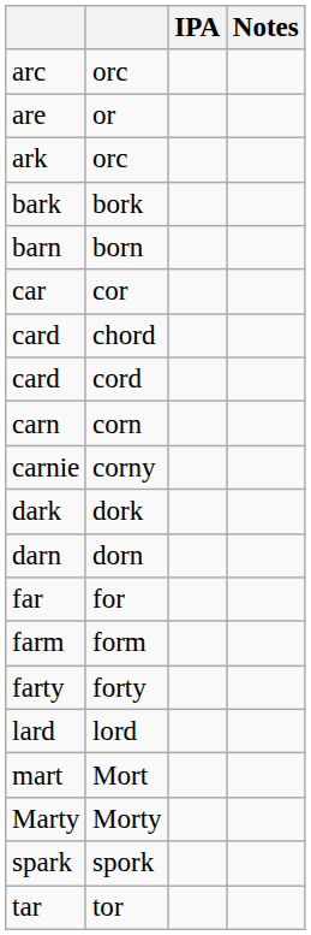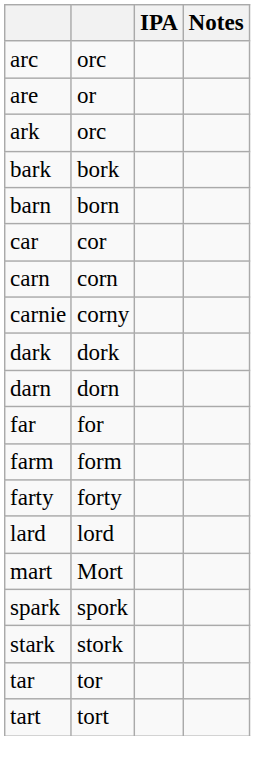 <table class="wikitable sortable mw-collapsible mw-collapsed">
 <tr>
 <th></th>
 <th></th>
 <th>IPA</th>
 <th>Notes</th>
 </tr>
 <tr>
 <td>arc</td>
 <td>orc</td>
 <td></td>
 <td></td>
 </tr>
 <tr>
 <td>are</td>
 <td>or</td>
 <td></td>
 <td></td>
 </tr>
 <tr>
 <td>ark</td>
 <td>orc</td>
 <td></td>
 <td></td>
 </tr>
 <tr>
 <td>bark</td>
 <td>bork</td>
 <td></td>
 <td></td>
 </tr>
 <tr>
 <td>barn</td>
 <td>born</td>
 <td></td>
 <td></td>
 </tr>
 <tr>
 <td>car</td>
 <td>cor</td>
-<td></td>
-<td></td>
-</tr>
-<tr>
-<td>card</td>
-<td>chord</td>
-<td></td>
-<td></td>
-</tr>
-<tr>
-<td>card</td>
-<td>cord</td>
 <td></td>
 <td></td>
 </tr>
 <tr>
 <td>carn</td>
 <td>corn</td>
 <td></td>
 <td></td>
 </tr>
 <tr>
 <td>carnie</td>
 <td>corny</td>
 <td></td>
 <td></td>
 </tr>
 <tr>
 <td>dark</td>
 <td>dork</td>
 <td></td>
 <td></td>
 </tr>
 <tr>
 <td>darn</td>
 <td>dorn</td>
 <td></td>
 <td></td>
 </tr>
 <tr>
 <td>far</td>
 <td>for</td>
 <td></td>
 <td></td>
 </tr>
 <tr>
 <td>farm</td>
 <td>form</td>
 <td></td>
 <td></td>
 </tr>
 <tr>
 <td>farty</td>
 <td>forty</td>
 <td></td>
 <td></td>
 </tr>
 <tr>
 <td>lard</td>
 <td>lord</td>
 <td></td>
 <td></td>
 </tr>
 <tr>
 <td>mart</td>
 <td>Mort</td>
 <td></td>
 <td></td>
 </tr>
 <tr>
-<td>Marty</td>
-<td>Morty</td>
+<td>spark</td>
+<td>spork</td>
 <td></td>
 <td></td>
 </tr>
 <tr>
-<td>spark</td>
-<td>spork</td>
+<td>stark</td>
+<td>stork</td>
 <td></td>
 <td></td>
 </tr>
 <tr>
 <td>tar</td>
 <td>tor</td>
 <td></td>
 <td></td>
 </tr>
+<tr>
+<td>tart</td>
+<td>tort</td>
+<td></td>
+<td></td>
+</tr>
 </table>
